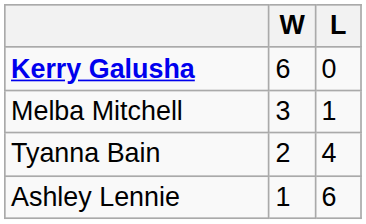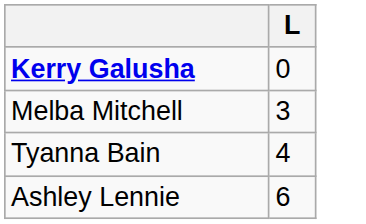 <table class=wikitable>
 <tr>
 <th width=150></th>
-<th width=20>W</th>
 <th width=20>L</th>
 </tr>
 <tr>
 <td><strong><a href='#'>Kerry Galusha</a></strong></td>
-<td>6</td>
 <td>0</td>
 </tr>
 <tr>
 <td>Melba Mitchell</td>
 <td>3</td>
-<td>1</td>
 </tr>
 <tr>
 <td>Tyanna Bain</td>
-<td>2</td>
 <td>4</td>
 </tr>
 <tr>
 <td>Ashley Lennie</td>
-<td>1</td>
 <td>6</td>
 </tr>
 </table>
